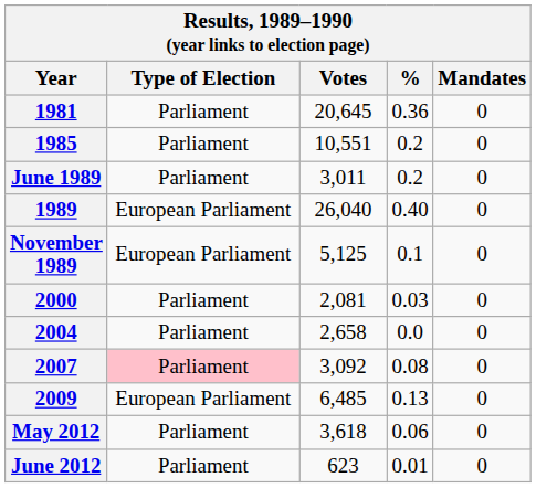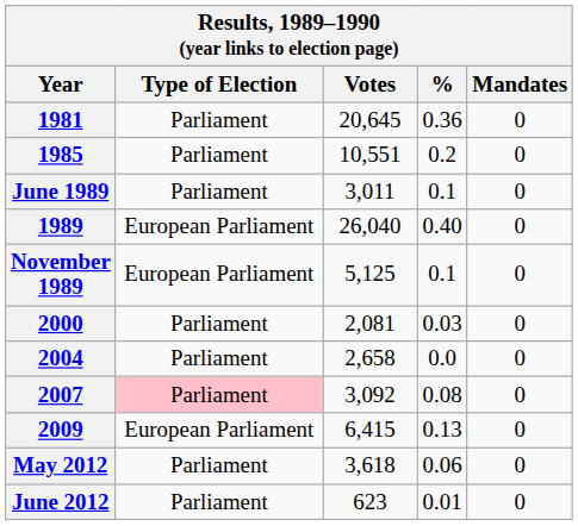 <table class="wikitable">
 <tr>
 <th colspan="9"><strong>Results, 1989–1990<br><small>(year links to election page)</small></strong></th>
 </tr>
 <tr>
 <th style="width: 20px">Year</th>
 <th style="width:140px">Type of Election</th>
 <th style="width: 60px">Votes</th>
 <th style="width: 20px">%</th>
 <th style="width: 20px">Mandates</th>
 </tr>
 <tr>
 <th><a href='#'>1981</a></th>
 <td style="text-align:center">Parliament</td>
 <td style="text-align:center">20,645</td>
 <td style="text-align:center">0.36</td>
 <td style="text-align:center">0</td>
 </tr>
 <tr>
 <th><a href='#'>1985</a></th>
 <td style="text-align:center">Parliament</td>
 <td style="text-align:center">10,551</td>
 <td style="text-align:center">0.2</td>
 <td style="text-align:center">0</td>
 </tr>
 <tr>
 <th><a href='#'>June 1989</a></th>
 <td style="text-align:center">Parliament</td>
 <td style="text-align:center">3,011</td>
-<td style="text-align:center">0.2</td>
+<td style="text-align:center">0.1</td>
 <td style="text-align:center">0</td>
 </tr>
 <tr>
 <th><a href='#'>1989</a></th>
 <td style="text-align:center">European Parliament</td>
 <td style="text-align:center">26,040</td>
 <td style="text-align:center">0.40</td>
 <td style="text-align:center">0</td>
 </tr>
 <tr>
 <th><a href='#'>November 1989</a></th>
 <td style="text-align:center">European Parliament</td>
 <td style="text-align:center">5,125</td>
 <td style="text-align:center">0.1</td>
 <td style="text-align:center">0</td>
 </tr>
 <tr>
 <th><a href='#'>2000</a></th>
 <td style="text-align:center">Parliament</td>
 <td style="text-align:center">2,081</td>
 <td style="text-align:center">0.03</td>
 <td style="text-align:center">0</td>
 </tr>
 <tr>
 <th><a href='#'>2004</a></th>
 <td style="text-align:center">Parliament</td>
 <td style="text-align:center">2,658</td>
 <td style="text-align:center">0.0</td>
 <td style="text-align:center">0</td>
 </tr>
 <tr>
 <th><a href='#'>2007</a></th>
 <td style="background: pink; text-align:center">Parliament</td>
 <td style="text-align:center">3,092</td>
 <td style="text-align:center">0.08</td>
 <td style="text-align:center">0</td>
 </tr>
 <tr>
 <th><a href='#'>2009</a></th>
 <td style="text-align:center">European Parliament</td>
-<td style="text-align:center">6,485</td>
+<td style="text-align:center">6,415</td>
 <td style="text-align:center">0.13</td>
 <td style="text-align:center">0</td>
 </tr>
 <tr>
 <th><a href='#'>May 2012</a></th>
 <td style="text-align:center">Parliament</td>
 <td style="text-align:center">3,618</td>
 <td style="text-align:center">0.06</td>
 <td style="text-align:center">0</td>
 </tr>
 <tr>
 <th><a href='#'>June 2012</a></th>
 <td style="text-align:center">Parliament</td>
 <td style="text-align:center">623</td>
 <td style="text-align:center">0.01</td>
 <td style="text-align:center">0</td>
 </tr>
 </table>
